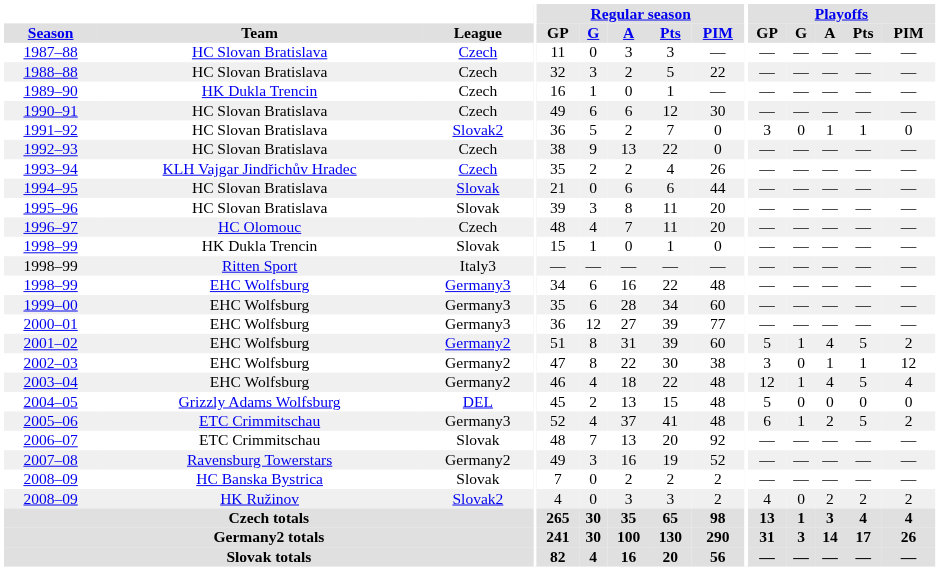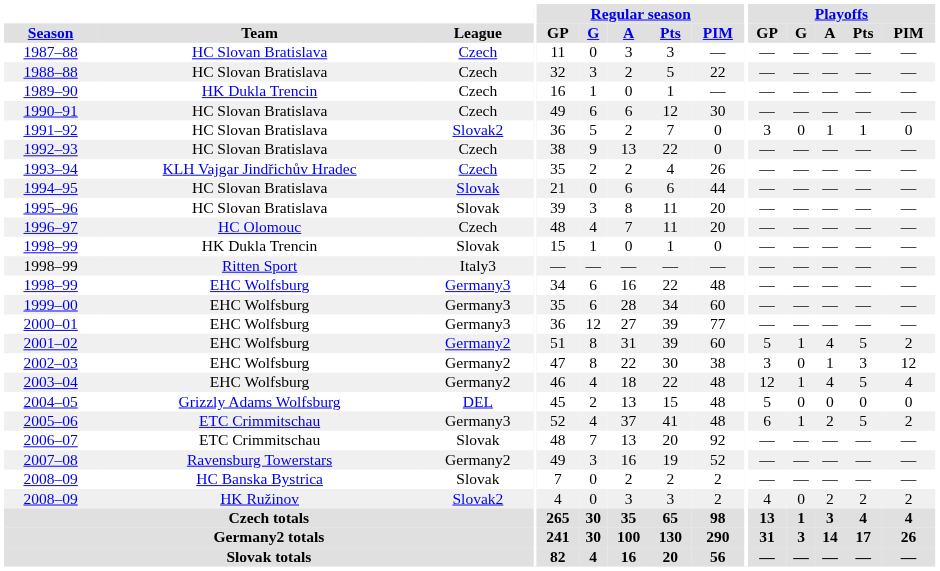 <table border="0" cellpadding="1" cellspacing="0" style="text-align:center; width:60em">
 <tr bgcolor="#e0e0e0">
 <th colspan="3" bgcolor="#ffffff"></th>
 <th rowspan="99" bgcolor="#ffffff"></th>
 <th colspan="5"><a href='#'>Regular season</a></th>
 <th rowspan="99" bgcolor="#ffffff"></th>
 <th colspan="5"><a href='#'>Playoffs</a></th>
 </tr>
 <tr bgcolor="#e0e0e0">
 <th><a href='#'>Season</a></th>
 <th>Team</th>
 <th>League</th>
 <th>GP</th>
 <th><a href='#'>G</a></th>
 <th><a href='#'>A</a></th>
 <th><a href='#'>Pts</a></th>
 <th><a href='#'>PIM</a></th>
 <th>GP</th>
 <th>G</th>
 <th>A</th>
 <th>Pts</th>
 <th>PIM</th>
 </tr>
 <tr>
 <td><a href='#'>1987–88</a></td>
 <td><a href='#'>HC Slovan Bratislava</a></td>
 <td><a href='#'>Czech</a></td>
 <td>11</td>
 <td>0</td>
 <td>3</td>
 <td>3</td>
 <td>—</td>
 <td>—</td>
 <td>—</td>
 <td>—</td>
 <td>—</td>
 <td>—</td>
 </tr>
 <tr bgcolor="#f0f0f0">
 <td><a href='#'>1988–88</a></td>
 <td>HC Slovan Bratislava</td>
 <td>Czech</td>
 <td>32</td>
 <td>3</td>
 <td>2</td>
 <td>5</td>
 <td>22</td>
 <td>—</td>
 <td>—</td>
 <td>—</td>
 <td>—</td>
 <td>—</td>
 </tr>
 <tr>
 <td><a href='#'>1989–90</a></td>
 <td><a href='#'>HK Dukla Trencin</a></td>
 <td>Czech</td>
 <td>16</td>
 <td>1</td>
 <td>0</td>
 <td>1</td>
 <td>—</td>
 <td>—</td>
 <td>—</td>
 <td>—</td>
 <td>—</td>
 <td>—</td>
 </tr>
 <tr bgcolor="#f0f0f0">
 <td><a href='#'>1990–91</a></td>
 <td>HC Slovan Bratislava</td>
 <td>Czech</td>
 <td>49</td>
 <td>6</td>
 <td>6</td>
 <td>12</td>
 <td>30</td>
 <td>—</td>
 <td>—</td>
 <td>—</td>
 <td>—</td>
 <td>—</td>
 </tr>
 <tr>
 <td><a href='#'>1991–92</a></td>
 <td>HC Slovan Bratislava</td>
 <td><a href='#'>Slovak2</a></td>
 <td>36</td>
 <td>5</td>
 <td>2</td>
 <td>7</td>
 <td>0</td>
 <td>3</td>
 <td>0</td>
 <td>1</td>
 <td>1</td>
 <td>0</td>
 </tr>
 <tr bgcolor="#f0f0f0">
 <td><a href='#'>1992–93</a></td>
 <td>HC Slovan Bratislava</td>
 <td>Czech</td>
 <td>38</td>
 <td>9</td>
 <td>13</td>
 <td>22</td>
 <td>0</td>
 <td>—</td>
 <td>—</td>
 <td>—</td>
 <td>—</td>
 <td>—</td>
 </tr>
 <tr>
 <td><a href='#'>1993–94</a></td>
 <td><a href='#'>KLH Vajgar Jindřichův Hradec</a></td>
 <td><a href='#'>Czech</a></td>
 <td>35</td>
 <td>2</td>
 <td>2</td>
 <td>4</td>
 <td>26</td>
 <td>—</td>
 <td>—</td>
 <td>—</td>
 <td>—</td>
 <td>—</td>
 </tr>
 <tr bgcolor="#f0f0f0">
 <td><a href='#'>1994–95</a></td>
 <td>HC Slovan Bratislava</td>
 <td><a href='#'>Slovak</a></td>
 <td>21</td>
 <td>0</td>
 <td>6</td>
 <td>6</td>
 <td>44</td>
 <td>—</td>
 <td>—</td>
 <td>—</td>
 <td>—</td>
 <td>—</td>
 </tr>
 <tr>
 <td><a href='#'>1995–96</a></td>
 <td>HC Slovan Bratislava</td>
 <td>Slovak</td>
 <td>39</td>
 <td>3</td>
 <td>8</td>
 <td>11</td>
 <td>20</td>
 <td>—</td>
 <td>—</td>
 <td>—</td>
 <td>—</td>
 <td>—</td>
 </tr>
 <tr bgcolor="#f0f0f0">
 <td><a href='#'>1996–97</a></td>
 <td><a href='#'>HC Olomouc</a></td>
 <td>Czech</td>
 <td>48</td>
 <td>4</td>
 <td>7</td>
 <td>11</td>
 <td>20</td>
 <td>—</td>
 <td>—</td>
 <td>—</td>
 <td>—</td>
 <td>—</td>
 </tr>
 <tr>
 <td><a href='#'>1998–99</a></td>
 <td>HK Dukla Trencin</td>
 <td>Slovak</td>
 <td>15</td>
 <td>1</td>
 <td>0</td>
 <td>1</td>
 <td>0</td>
 <td>—</td>
 <td>—</td>
 <td>—</td>
 <td>—</td>
 <td>—</td>
 </tr>
 <tr bgcolor="#f0f0f0">
 <td>1998–99</td>
 <td><a href='#'>Ritten Sport</a></td>
 <td>Italy3</td>
 <td>—</td>
 <td>—</td>
 <td>—</td>
 <td>—</td>
 <td>—</td>
 <td>—</td>
 <td>—</td>
 <td>—</td>
 <td>—</td>
 <td>—</td>
 </tr>
 <tr>
 <td><a href='#'>1998–99</a></td>
 <td><a href='#'>EHC Wolfsburg</a></td>
 <td><a href='#'>Germany3</a></td>
 <td>34</td>
 <td>6</td>
 <td>16</td>
 <td>22</td>
 <td>48</td>
 <td>—</td>
 <td>—</td>
 <td>—</td>
 <td>—</td>
 <td>—</td>
 </tr>
 <tr bgcolor="#f0f0f0">
 <td><a href='#'>1999–00</a></td>
 <td>EHC Wolfsburg</td>
 <td>Germany3</td>
 <td>35</td>
 <td>6</td>
 <td>28</td>
 <td>34</td>
 <td>60</td>
 <td>—</td>
 <td>—</td>
 <td>—</td>
 <td>—</td>
 <td>—</td>
 </tr>
 <tr>
 <td><a href='#'>2000–01</a></td>
 <td>EHC Wolfsburg</td>
 <td>Germany3</td>
 <td>36</td>
 <td>12</td>
 <td>27</td>
 <td>39</td>
 <td>77</td>
 <td>—</td>
 <td>—</td>
 <td>—</td>
 <td>—</td>
 <td>—</td>
 </tr>
 <tr bgcolor="#f0f0f0">
 <td><a href='#'>2001–02</a></td>
 <td>EHC Wolfsburg</td>
 <td><a href='#'>Germany2</a></td>
 <td>51</td>
 <td>8</td>
 <td>31</td>
 <td>39</td>
 <td>60</td>
 <td>5</td>
 <td>1</td>
 <td>4</td>
 <td>5</td>
 <td>2</td>
 </tr>
 <tr>
 <td><a href='#'>2002–03</a></td>
 <td>EHC Wolfsburg</td>
 <td>Germany2</td>
 <td>47</td>
 <td>8</td>
 <td>22</td>
 <td>30</td>
 <td>38</td>
 <td>3</td>
 <td>0</td>
 <td>1</td>
-<td>1</td>
+<td>3</td>
 <td>12</td>
 </tr>
 <tr bgcolor="#f0f0f0">
 <td><a href='#'>2003–04</a></td>
 <td>EHC Wolfsburg</td>
 <td>Germany2</td>
 <td>46</td>
 <td>4</td>
 <td>18</td>
 <td>22</td>
 <td>48</td>
 <td>12</td>
 <td>1</td>
 <td>4</td>
 <td>5</td>
 <td>4</td>
 </tr>
 <tr>
 <td><a href='#'>2004–05</a></td>
 <td><a href='#'>Grizzly Adams Wolfsburg</a></td>
 <td><a href='#'>DEL</a></td>
 <td>45</td>
 <td>2</td>
 <td>13</td>
 <td>15</td>
 <td>48</td>
 <td>5</td>
 <td>0</td>
 <td>0</td>
 <td>0</td>
 <td>0</td>
 </tr>
 <tr bgcolor="#f0f0f0">
 <td><a href='#'>2005–06</a></td>
 <td><a href='#'>ETC Crimmitschau</a></td>
 <td>Germany3</td>
 <td>52</td>
 <td>4</td>
 <td>37</td>
 <td>41</td>
 <td>48</td>
 <td>6</td>
 <td>1</td>
 <td>2</td>
 <td>5</td>
 <td>2</td>
 </tr>
 <tr>
 <td><a href='#'>2006–07</a></td>
 <td>ETC Crimmitschau</td>
 <td>Slovak</td>
 <td>48</td>
 <td>7</td>
 <td>13</td>
 <td>20</td>
 <td>92</td>
 <td>—</td>
 <td>—</td>
 <td>—</td>
 <td>—</td>
 <td>—</td>
 </tr>
 <tr bgcolor="#f0f0f0">
 <td><a href='#'>2007–08</a></td>
 <td><a href='#'>Ravensburg Towerstars</a></td>
 <td>Germany2</td>
 <td>49</td>
 <td>3</td>
 <td>16</td>
 <td>19</td>
 <td>52</td>
 <td>—</td>
 <td>—</td>
 <td>—</td>
 <td>—</td>
 <td>—</td>
 </tr>
 <tr>
 <td><a href='#'>2008–09</a></td>
 <td><a href='#'>HC Banska Bystrica</a></td>
 <td>Slovak</td>
 <td>7</td>
 <td>0</td>
 <td>2</td>
 <td>2</td>
 <td>2</td>
 <td>—</td>
 <td>—</td>
 <td>—</td>
 <td>—</td>
 <td>—</td>
 </tr>
 <tr bgcolor="#f0f0f0">
 <td><a href='#'>2008–09</a></td>
 <td><a href='#'>HK Ružinov</a></td>
 <td><a href='#'>Slovak2</a></td>
 <td>4</td>
 <td>0</td>
 <td>3</td>
 <td>3</td>
 <td>2</td>
 <td>4</td>
 <td>0</td>
 <td>2</td>
 <td>2</td>
 <td>2</td>
 </tr>
 <tr>
 </tr>
 <tr ALIGN="center" bgcolor="#e0e0e0">
 <th colspan="3">Czech totals</th>
 <th ALIGN="center">265</th>
 <th ALIGN="center">30</th>
 <th ALIGN="center">35</th>
 <th ALIGN="center">65</th>
 <th ALIGN="center">98</th>
 <th ALIGN="center">13</th>
 <th ALIGN="center">1</th>
 <th ALIGN="center">3</th>
 <th ALIGN="center">4</th>
 <th ALIGN="center">4</th>
 </tr>
 <tr>
 </tr>
 <tr ALIGN="center" bgcolor="#e0e0e0">
 <th colspan="3">Germany2 totals</th>
 <th ALIGN="center">241</th>
 <th ALIGN="center">30</th>
 <th ALIGN="center">100</th>
 <th ALIGN="center">130</th>
 <th ALIGN="center">290</th>
 <th ALIGN="center">31</th>
 <th ALIGN="center">3</th>
 <th ALIGN="center">14</th>
 <th ALIGN="center">17</th>
 <th ALIGN="center">26</th>
 </tr>
 <tr>
 </tr>
 <tr ALIGN="center" bgcolor="#e0e0e0">
 <th colspan="3">Slovak totals</th>
 <th ALIGN="center">82</th>
 <th ALIGN="center">4</th>
 <th ALIGN="center">16</th>
 <th ALIGN="center">20</th>
 <th ALIGN="center">56</th>
 <th ALIGN="center">—</th>
 <th ALIGN="center">—</th>
 <th ALIGN="center">—</th>
 <th ALIGN="center">—</th>
 <th ALIGN="center">—</th>
 </tr>
 </table>
